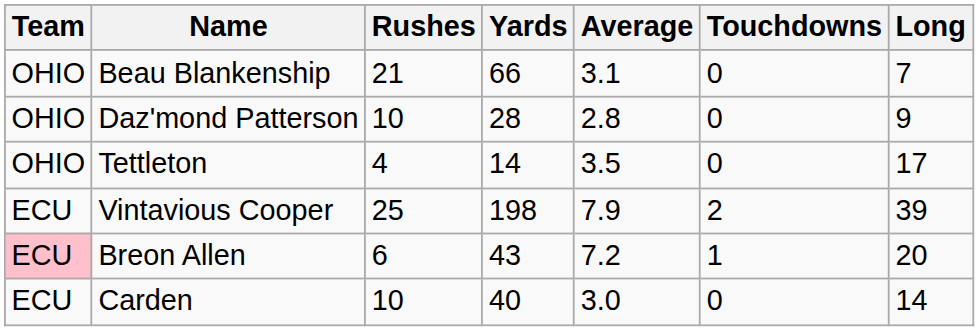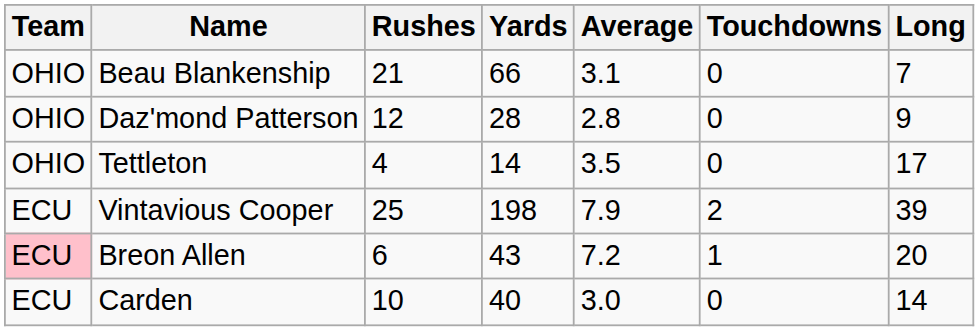 <table class="wikitable sortable">
 <tr>
 <th>Team</th>
 <th>Name</th>
 <th>Rushes</th>
 <th>Yards</th>
 <th>Average</th>
 <th>Touchdowns</th>
 <th>Long</th>
 </tr>
 <tr>
 <td>OHIO</td>
 <td>Beau Blankenship</td>
 <td>21</td>
 <td>66</td>
 <td>3.1</td>
 <td>0</td>
 <td>7</td>
 </tr>
 <tr>
 <td>OHIO</td>
 <td>Daz'mond Patterson</td>
-<td>10</td>
+<td>12</td>
 <td>28</td>
 <td>2.8</td>
 <td>0</td>
 <td>9</td>
 </tr>
 <tr>
 <td>OHIO</td>
 <td>Tettleton</td>
 <td>4</td>
 <td>14</td>
 <td>3.5</td>
 <td>0</td>
 <td>17</td>
 </tr>
 <tr>
 <td>ECU</td>
 <td>Vintavious Cooper</td>
 <td>25</td>
 <td>198</td>
 <td>7.9</td>
 <td>2</td>
 <td>39</td>
 </tr>
 <tr>
 <td style="background: pink;">ECU</td>
 <td>Breon Allen</td>
 <td>6</td>
 <td>43</td>
 <td>7.2</td>
 <td>1</td>
 <td>20</td>
 </tr>
 <tr>
 <td>ECU</td>
 <td>Carden</td>
 <td>10</td>
 <td>40</td>
 <td>3.0</td>
 <td>0</td>
 <td>14</td>
 </tr>
 </table>
